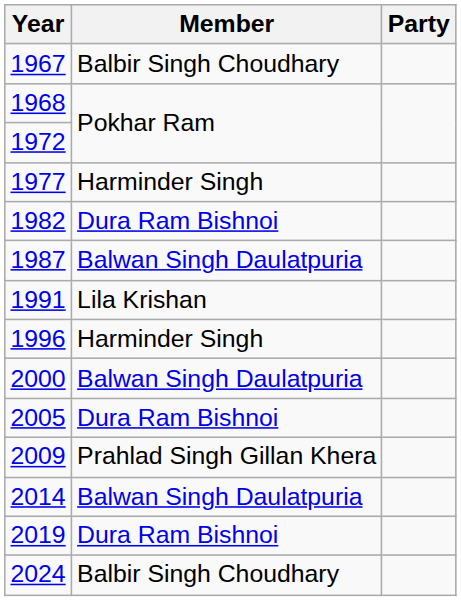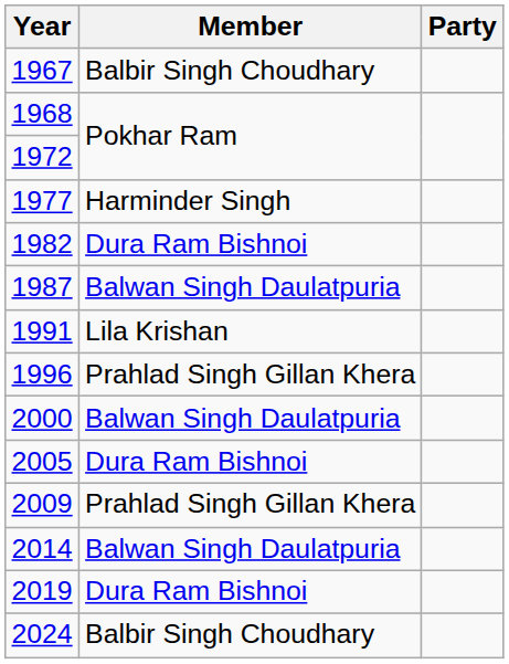 <table class="wikitable">
 <tr>
 <th>Year</th>
 <th>Member</th>
 <th colspan="2">Party</th>
 </tr>
 <tr>
 <td><a href='#'>1967</a></td>
 <td>Balbir Singh Choudhary</td>
 <td></td>
 </tr>
 <tr>
 <td><a href='#'>1968</a></td>
 <td rowspan=2>Pokhar Ram</td>
 </tr>
 <tr>
 <td><a href='#'>1972</a></td>
 </tr>
 <tr>
 <td><a href='#'>1977</a></td>
 <td>Harminder Singh</td>
 <td></td>
 </tr>
 <tr>
 <td><a href='#'>1982</a></td>
 <td><a href='#'> Dura Ram Bishnoi</a></td>
 <td></td>
 </tr>
 <tr>
 <td><a href='#'>1987</a></td>
 <td><a href='#'>Balwan Singh Daulatpuria</a></td>
 <td></td>
 </tr>
 <tr>
 <td><a href='#'>1991</a></td>
 <td>Lila Krishan</td>
 <td></td>
 </tr>
 <tr>
 <td><a href='#'>1996</a></td>
-<td>Harminder Singh</td>
+<td>Prahlad Singh Gillan Khera</td>
 <td></td>
 </tr>
 <tr>
 <td><a href='#'>2000</a></td>
 <td><a href='#'>Balwan Singh Daulatpuria</a></td>
 <td></td>
 </tr>
 <tr>
 <td><a href='#'>2005</a></td>
 <td><a href='#'> Dura Ram Bishnoi</a></td>
 <td></td>
 </tr>
 <tr>
 <td><a href='#'>2009</a></td>
 <td>Prahlad Singh Gillan Khera</td>
 <td></td>
 </tr>
 <tr>
 <td><a href='#'>2014</a></td>
 <td><a href='#'>Balwan Singh Daulatpuria</a></td>
 <td></td>
 </tr>
 <tr>
 <td><a href='#'>2019</a></td>
 <td><a href='#'> Dura Ram Bishnoi</a></td>
 <td></td>
 </tr>
 <tr>
 <td><a href='#'>2024</a></td>
 <td>Balbir Singh Choudhary</td>
 <td></td>
 </tr>
 </table>
